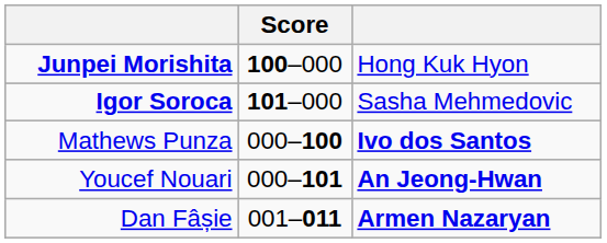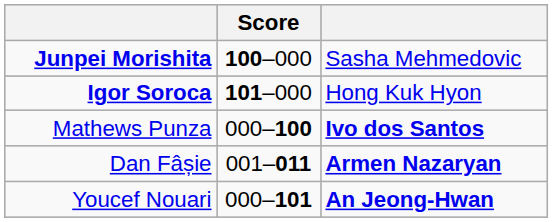 <table class="wikitable" style="text-align: center; font-size:90% ">
 <tr>
 <th align="right" width="130"></th>
 <th width="60">Score</th>
 <th align="left" width="140"></th>
 </tr>
 <tr>
 <td align=right><strong><a href='#'>Junpei Morishita</a></strong> </td>
 <td align=center><strong>100</strong>–000</td>
-<td align=left> <a href='#'>Hong Kuk Hyon</a></td>
+<td align=left> <a href='#'>Sasha Mehmedovic</a></td>
 </tr>
 <tr>
 <td align=right><strong><a href='#'>Igor Soroca</a></strong> </td>
 <td align=center><strong>101</strong>–000</td>
-<td align=left> <a href='#'>Sasha Mehmedovic</a></td>
+<td align=left> <a href='#'>Hong Kuk Hyon</a></td>
 </tr>
 <tr>
 <td align=right><a href='#'>Mathews Punza</a> </td>
 <td align=center>000–<strong>100</strong></td>
 <td align=left> <strong><a href='#'>Ivo dos Santos</a></strong></td>
 </tr>
 <tr>
+<td align=right><a href='#'>Dan Fâșie</a> </td>
+<td align=center>001–<strong>011</strong></td>
+<td align=left> <strong><a href='#'>Armen Nazaryan</a></strong></td>
+</tr>
+<tr>
 <td align=right><a href='#'>Youcef Nouari</a> </td>
 <td align=center>000–<strong>101</strong></td>
 <td align=left> <strong><a href='#'>An Jeong-Hwan</a></strong></td>
 </tr>
-<tr>
-<td align=right><a href='#'>Dan Fâșie</a> </td>
-<td align=center>001–<strong>011</strong></td>
-<td align=left> <strong><a href='#'>Armen Nazaryan</a></strong></td>
-</tr>
 </table>
